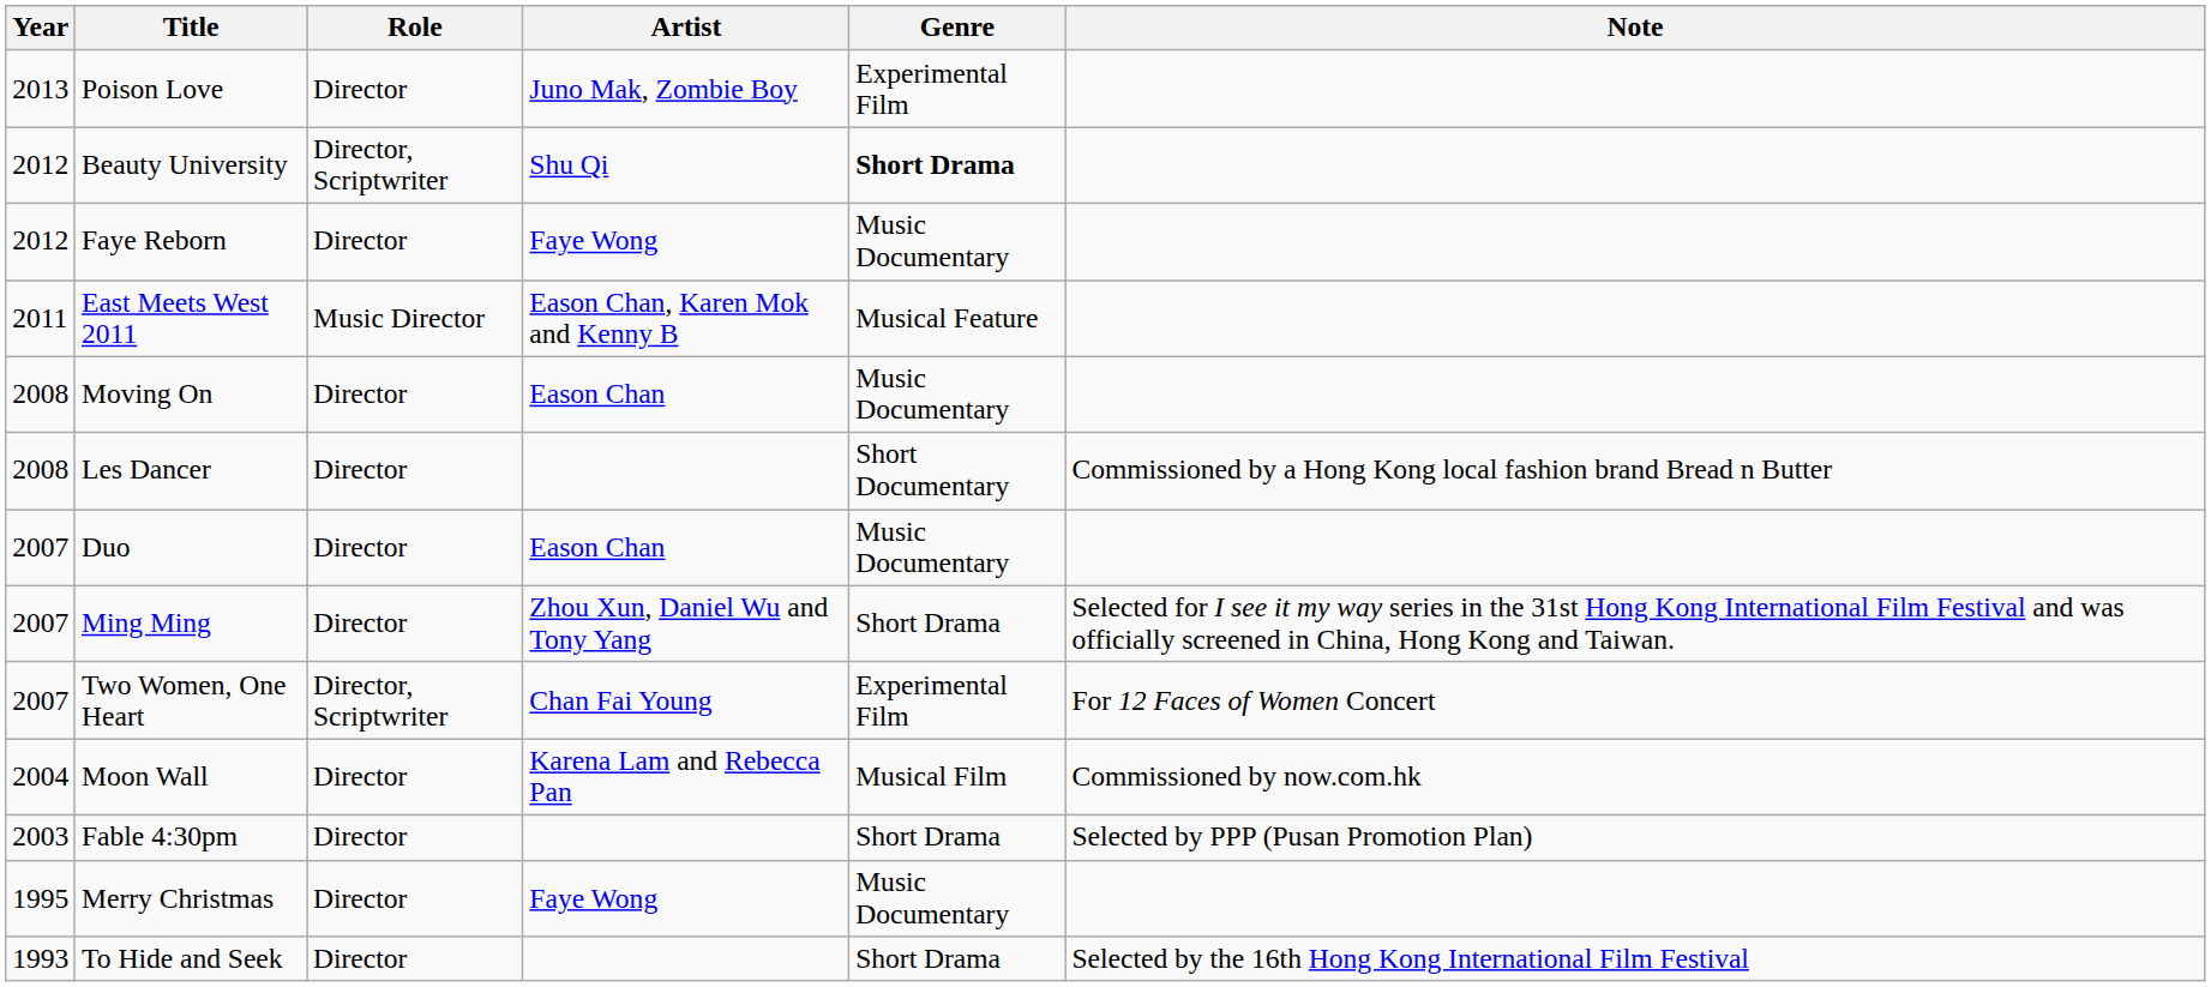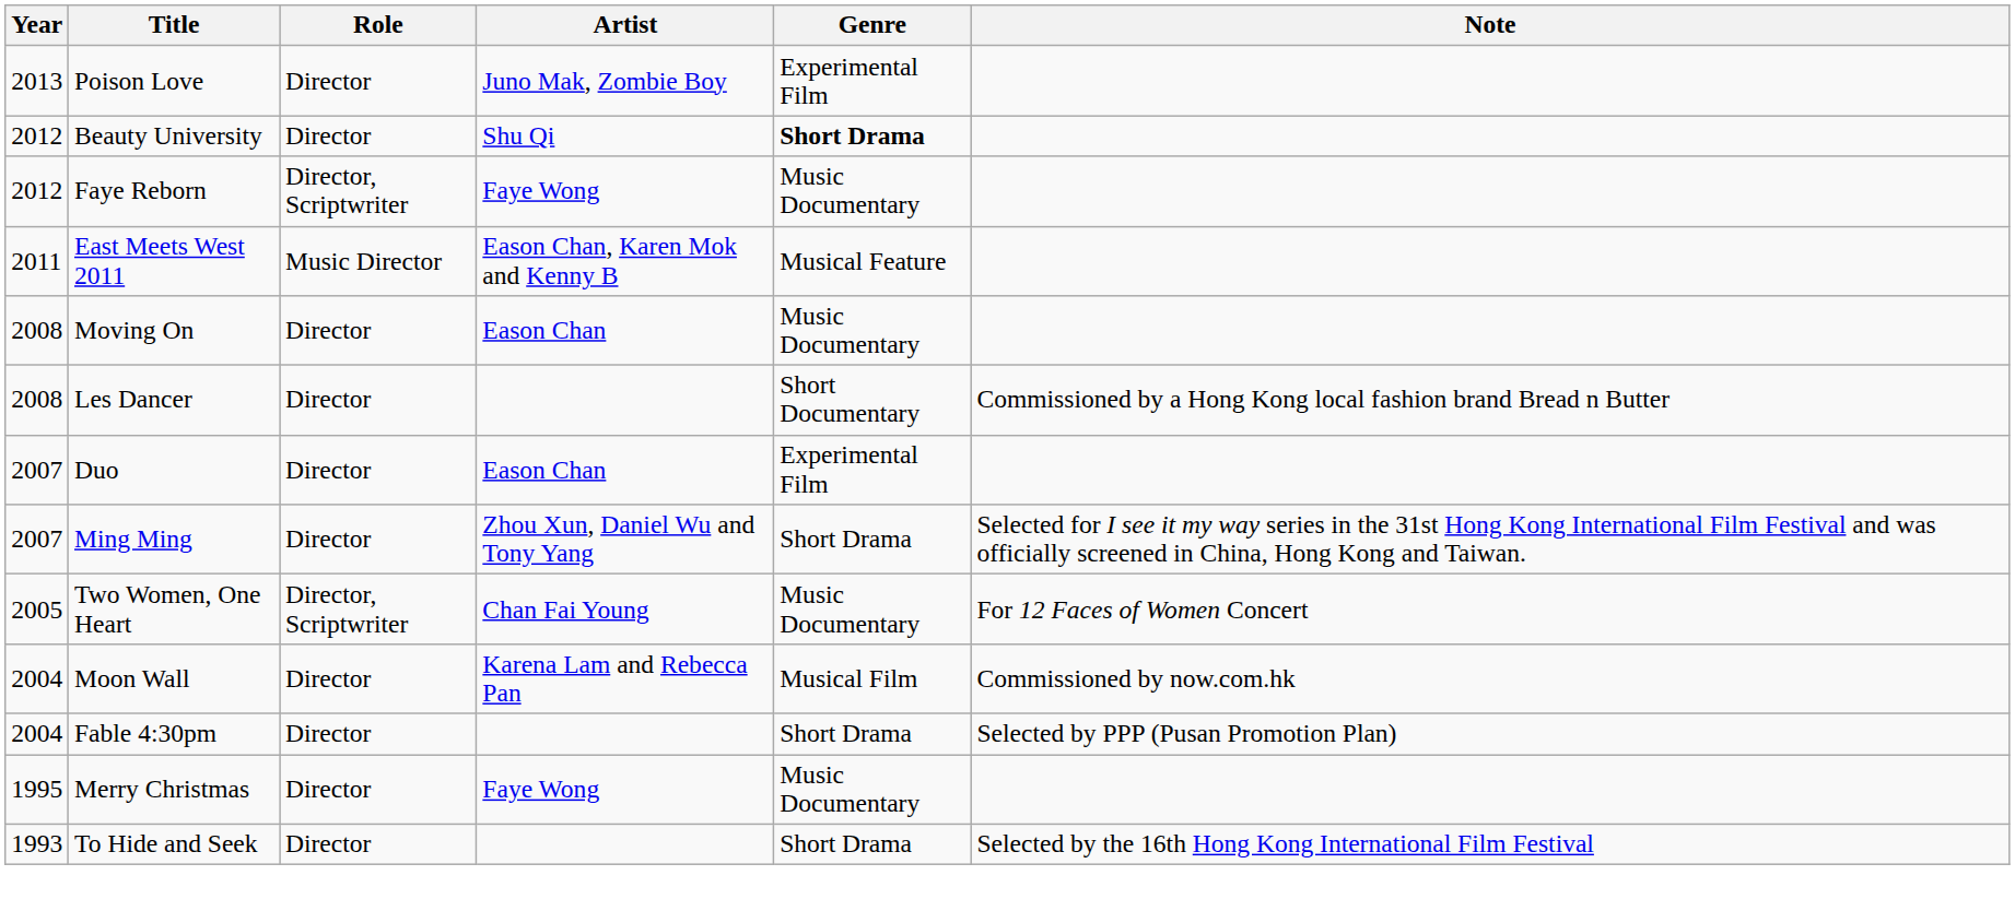 <table class="wikitable">
 <tr>
 <th>Year</th>
 <th>Title</th>
 <th>Role</th>
 <th>Artist</th>
 <th>Genre</th>
 <th>Note</th>
 </tr>
 <tr>
 <td>2013</td>
 <td>Poison Love</td>
 <td>Director</td>
 <td><a href='#'>Juno Mak</a>, <a href='#'>Zombie Boy</a></td>
 <td>Experimental Film</td>
 <td></td>
 </tr>
 <tr>
 <td>2012</td>
 <td>Beauty University</td>
-<td>Director, Scriptwriter</td>
+<td>Director</td>
 <td><a href='#'>Shu Qi</a></td>
 <td><strong>Short Drama</strong></td>
 <td></td>
 </tr>
 <tr>
 <td>2012</td>
 <td>Faye Reborn</td>
-<td>Director</td>
+<td>Director, Scriptwriter</td>
 <td><a href='#'>Faye Wong</a></td>
 <td>Music Documentary</td>
 <td></td>
 </tr>
 <tr>
 <td>2011</td>
 <td><a href='#'>East Meets West 2011</a></td>
 <td>Music Director</td>
 <td><a href='#'>Eason Chan</a>, <a href='#'>Karen Mok</a> and <a href='#'>Kenny B</a></td>
 <td>Musical Feature</td>
 <td></td>
 </tr>
 <tr>
 <td>2008</td>
 <td>Moving On</td>
 <td>Director</td>
 <td><a href='#'>Eason Chan</a></td>
 <td>Music Documentary</td>
 <td></td>
 </tr>
 <tr>
 <td>2008</td>
 <td>Les Dancer</td>
 <td>Director</td>
 <td></td>
 <td>Short Documentary</td>
 <td>Commissioned by a Hong Kong local fashion brand Bread n Butter</td>
 </tr>
 <tr>
 <td>2007</td>
 <td>Duo</td>
 <td>Director</td>
 <td><a href='#'>Eason Chan</a></td>
-<td>Music Documentary</td>
+<td>Experimental Film</td>
 <td></td>
 </tr>
 <tr>
 <td>2007</td>
 <td><a href='#'>Ming Ming</a></td>
 <td>Director</td>
 <td><a href='#'>Zhou Xun</a>, <a href='#'>Daniel Wu</a> and <a href='#'>Tony Yang</a></td>
 <td>Short Drama</td>
 <td>Selected for <em>I see it my way</em> series in the 31st <a href='#'>Hong Kong International Film Festival</a> and was officially screened in China, Hong Kong and Taiwan.</td>
 </tr>
 <tr>
-<td>2007</td>
+<td>2005</td>
 <td>Two Women, One Heart</td>
 <td>Director, Scriptwriter</td>
 <td><a href='#'>Chan Fai Young</a></td>
-<td>Experimental Film</td>
+<td>Music Documentary</td>
 <td>For <em>12 Faces of Women</em> Concert</td>
 </tr>
 <tr>
 <td>2004</td>
 <td>Moon Wall</td>
 <td>Director</td>
 <td><a href='#'>Karena Lam</a> and <a href='#'>Rebecca Pan</a></td>
 <td>Musical Film</td>
 <td>Commissioned by now.com.hk</td>
 </tr>
 <tr>
-<td>2003</td>
+<td>2004</td>
 <td>Fable 4:30pm</td>
 <td>Director</td>
 <td></td>
 <td>Short Drama</td>
 <td>Selected by PPP (Pusan Promotion Plan)</td>
 </tr>
 <tr>
 <td>1995</td>
 <td>Merry Christmas</td>
 <td>Director</td>
 <td><a href='#'>Faye Wong</a></td>
 <td>Music Documentary</td>
 <td></td>
 </tr>
 <tr>
 <td>1993</td>
 <td>To Hide and Seek</td>
 <td>Director</td>
 <td></td>
 <td>Short Drama</td>
 <td>Selected by the 16th <a href='#'>Hong Kong International Film Festival</a></td>
 </tr>
 </table>
